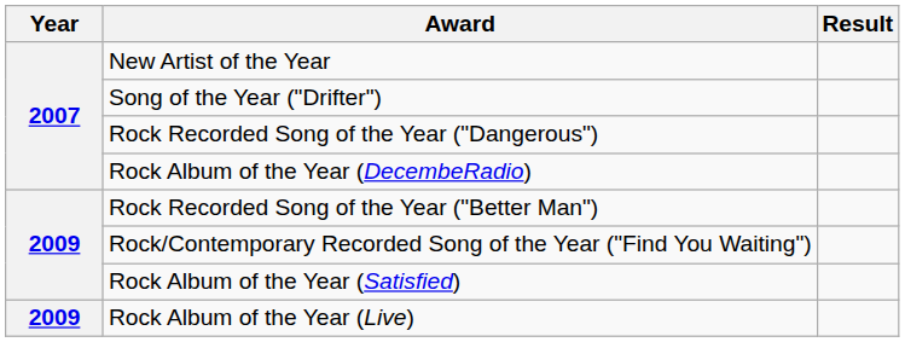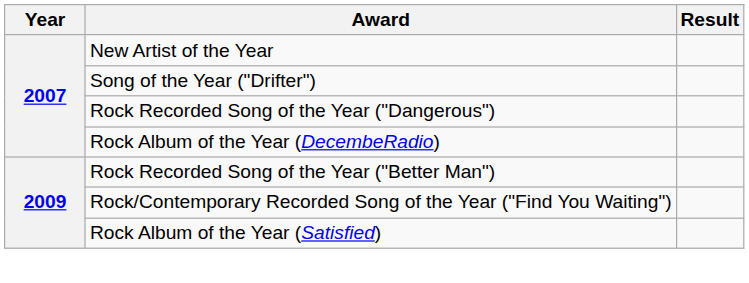 <table class="wikitable">
 <tr>
 <th width="60px">Year</th>
 <th>Award</th>
 <th>Result</th>
 </tr>
 <tr>
 <th rowspan="4"><a href='#'>2007</a></th>
 <td>New Artist of the Year</td>
 <td></td>
 </tr>
 <tr>
 <td>Song of the Year ("Drifter")</td>
 <td></td>
 </tr>
 <tr>
 <td>Rock Recorded Song of the Year ("Dangerous")</td>
 <td></td>
 </tr>
 <tr>
 <td>Rock Album of the Year (<em><a href='#'>DecembeRadio</a></em>)</td>
 <td></td>
 </tr>
 <tr>
 <th rowspan="3"><a href='#'>2009</a></th>
 <td>Rock Recorded Song of the Year ("Better Man")</td>
 <td></td>
 </tr>
 <tr>
 <td>Rock/Contemporary Recorded Song of the Year ("Find You Waiting")</td>
 <td></td>
 </tr>
 <tr>
 <td>Rock Album of the Year (<em><a href='#'>Satisfied</a></em>)</td>
 <td></td>
 </tr>
-<tr>
-<th rowspan="1"><a href='#'>2009</a></th>
-<td>Rock Album of the Year (<em>Live</em>)</td>
-<td></td>
-</tr>
 </table>
